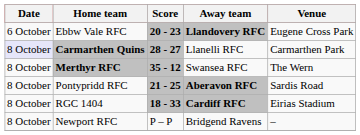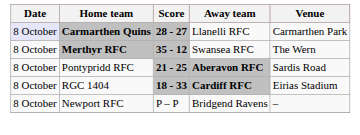 <table class="wikitable" style="margin:0.5em auto; font-size:95%">
 <tr bgcolor="#E00000">
 <th>Date</th>
 <th>Home team</th>
 <th>Score</th>
 <th>Away team</th>
 <th>Venue</th>
-</tr>
-<tr>
-<td>6 October</td>
-<td>Ebbw Vale RFC</td>
-<td bgcolor="silver"><strong>20 - 23</strong></td>
-<td bgcolor="silver"><strong>Llandovery RFC</strong></td>
-<td>Eugene Cross Park</td>
 </tr>
 <tr>
 <td style="background: lavender;">8 October</td>
 <td bgcolor="silver"><strong>Carmarthen Quins</strong></td>
 <td bgcolor="silver"><strong>28 - 27</strong></td>
 <td>Llanelli RFC</td>
 <td>Carmarthen Park</td>
 </tr>
 <tr>
 <td>8 October</td>
 <td bgcolor="silver"><strong>Merthyr RFC</strong></td>
 <td bgcolor="silver"><strong>35 - 12</strong></td>
 <td>Swansea RFC</td>
 <td>The Wern</td>
 </tr>
 <tr>
 <td>8 October</td>
 <td>Pontypridd RFC</td>
 <td bgcolor="silver"><strong>21 - 25</strong></td>
 <td bgcolor="silver"><strong>Aberavon RFC</strong></td>
 <td>Sardis Road</td>
 </tr>
 <tr>
 <td>8 October</td>
 <td>RGC 1404</td>
 <td bgcolor="silver"><strong>18 - 33</strong></td>
 <td bgcolor="silver"><strong>Cardiff RFC</strong></td>
 <td>Eirias Stadium</td>
 </tr>
 <tr>
 <td>8 October</td>
 <td>Newport RFC</td>
 <td>P – P</td>
 <td>Bridgend Ravens</td>
 <td>–</td>
 </tr>
 <tr>
 </tr>
 </table>
